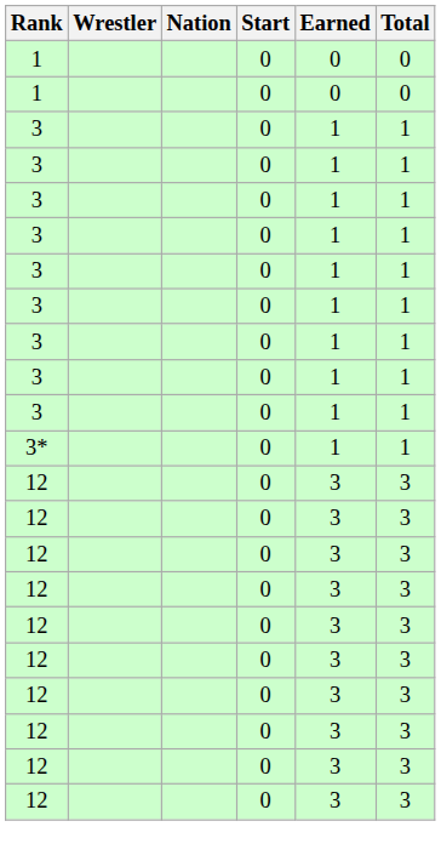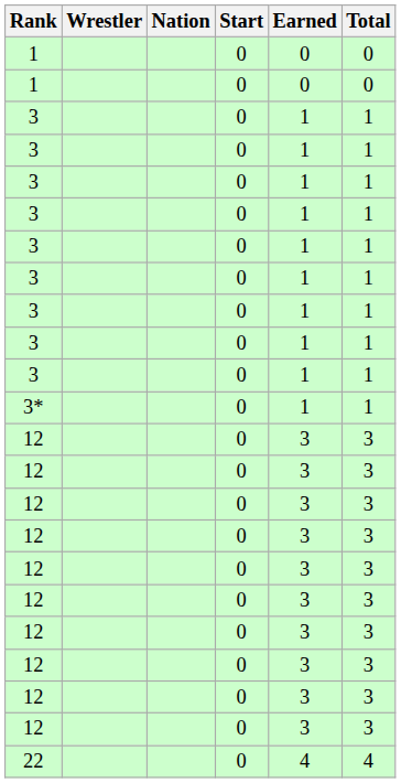 <table class="wikitable sortable" style="text-align:center;">
 <tr>
 <th>Rank</th>
 <th>Wrestler</th>
 <th>Nation</th>
 <th>Start</th>
 <th>Earned</th>
 <th>Total</th>
 </tr>
 <tr style="background:#cfc;">
 <td>1</td>
 <td align=left></td>
 <td align=left></td>
 <td>0</td>
 <td>0</td>
 <td>0</td>
 </tr>
 <tr style="background:#cfc;">
 <td>1</td>
 <td align=left></td>
 <td align=left></td>
 <td>0</td>
 <td>0</td>
 <td>0</td>
 </tr>
 <tr style="background:#cfc;">
 <td>3</td>
 <td align=left></td>
 <td align=left></td>
 <td>0</td>
 <td>1</td>
 <td>1</td>
 </tr>
 <tr style="background:#cfc;">
 <td>3</td>
 <td align=left></td>
 <td align=left></td>
 <td>0</td>
 <td>1</td>
 <td>1</td>
 </tr>
 <tr style="background:#cfc;">
 <td>3</td>
 <td align=left></td>
 <td align=left></td>
 <td>0</td>
 <td>1</td>
 <td>1</td>
 </tr>
 <tr style="background:#cfc;">
 <td>3</td>
 <td align=left></td>
 <td align=left></td>
 <td>0</td>
 <td>1</td>
 <td>1</td>
 </tr>
 <tr style="background:#cfc;">
 <td>3</td>
 <td align=left></td>
 <td align=left></td>
 <td>0</td>
 <td>1</td>
 <td>1</td>
 </tr>
 <tr style="background:#cfc;">
 <td>3</td>
 <td align=left></td>
 <td align=left></td>
 <td>0</td>
 <td>1</td>
 <td>1</td>
 </tr>
 <tr style="background:#cfc;">
 <td>3</td>
 <td align=left></td>
 <td align=left></td>
 <td>0</td>
 <td>1</td>
 <td>1</td>
 </tr>
 <tr style="background:#cfc;">
 <td>3</td>
 <td align=left></td>
 <td align=left></td>
 <td>0</td>
 <td>1</td>
 <td>1</td>
 </tr>
 <tr style="background:#cfc;">
 <td>3</td>
 <td align=left></td>
 <td align=left></td>
 <td>0</td>
 <td>1</td>
 <td>1</td>
 </tr>
 <tr style="background:#cfc;">
 <td>3*</td>
 <td align=left></td>
 <td align=left></td>
 <td>0</td>
 <td>1</td>
 <td>1</td>
 </tr>
 <tr style="background:#cfc;">
 <td>12</td>
 <td align=left></td>
 <td align=left></td>
 <td>0</td>
 <td>3</td>
 <td>3</td>
 </tr>
 <tr style="background:#cfc;">
 <td>12</td>
 <td align=left></td>
 <td align=left></td>
 <td>0</td>
 <td>3</td>
 <td>3</td>
 </tr>
 <tr style="background:#cfc;">
 <td>12</td>
 <td align=left></td>
 <td align=left></td>
 <td>0</td>
 <td>3</td>
 <td>3</td>
 </tr>
 <tr style="background:#cfc;">
 <td>12</td>
 <td align=left></td>
 <td align=left></td>
 <td>0</td>
 <td>3</td>
 <td>3</td>
 </tr>
 <tr style="background:#cfc;">
 <td>12</td>
 <td align=left></td>
 <td align=left></td>
 <td>0</td>
 <td>3</td>
 <td>3</td>
 </tr>
 <tr style="background:#cfc;">
 <td>12</td>
 <td align=left></td>
 <td align=left></td>
 <td>0</td>
 <td>3</td>
 <td>3</td>
 </tr>
 <tr style="background:#cfc;">
 <td>12</td>
 <td align=left></td>
 <td align=left></td>
 <td>0</td>
 <td>3</td>
 <td>3</td>
 </tr>
 <tr style="background:#cfc;">
 <td>12</td>
 <td align=left></td>
 <td align=left></td>
 <td>0</td>
 <td>3</td>
 <td>3</td>
 </tr>
 <tr style="background:#cfc;">
 <td>12</td>
 <td align=left></td>
 <td align=left></td>
 <td>0</td>
 <td>3</td>
 <td>3</td>
 </tr>
 <tr style="background:#cfc;">
 <td>12</td>
 <td align=left></td>
 <td align=left></td>
 <td>0</td>
 <td>3</td>
 <td>3</td>
 </tr>
+<tr style="background:#cfc;">
+<td>22</td>
+<td align=left></td>
+<td align=left></td>
+<td>0</td>
+<td>4</td>
+<td>4</td>
+</tr>
 </table>
